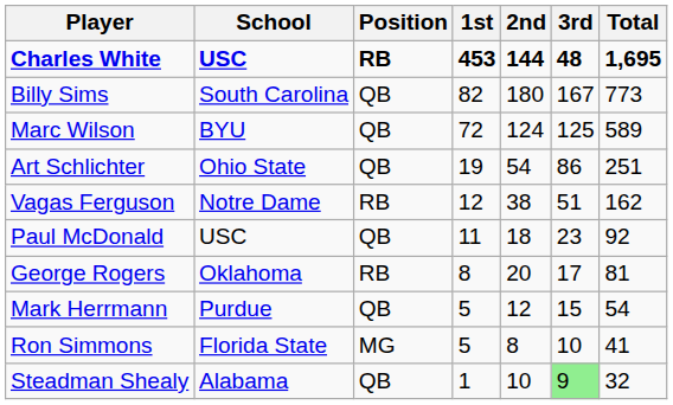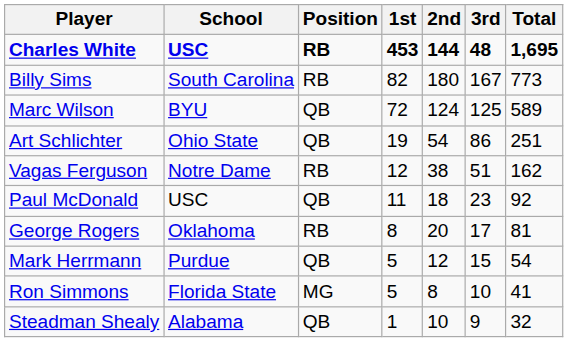 <table class="wikitable">
 <tr>
 <th>Player</th>
 <th>School</th>
 <th>Position</th>
 <th>1st</th>
 <th>2nd</th>
 <th>3rd</th>
 <th>Total</th>
 </tr>
 <tr>
 <td><strong><a href='#'>Charles White</a></strong></td>
 <td><strong><a href='#'>USC</a></strong></td>
 <td><strong>RB</strong></td>
 <td><strong>453</strong></td>
 <td><strong>144</strong></td>
 <td><strong>48</strong></td>
 <td><strong>1,695</strong></td>
 </tr>
 <tr>
 <td><a href='#'>Billy Sims</a></td>
 <td><a href='#'>South Carolina</a></td>
-<td>QB</td>
+<td>RB</td>
 <td>82</td>
 <td>180</td>
 <td>167</td>
 <td>773</td>
 </tr>
 <tr>
 <td><a href='#'>Marc Wilson</a></td>
 <td><a href='#'>BYU</a></td>
 <td>QB</td>
 <td>72</td>
 <td>124</td>
 <td>125</td>
 <td>589</td>
 </tr>
 <tr>
 <td><a href='#'>Art Schlichter</a></td>
 <td><a href='#'>Ohio State</a></td>
 <td>QB</td>
 <td>19</td>
 <td>54</td>
 <td>86</td>
 <td>251</td>
 </tr>
 <tr>
 <td><a href='#'>Vagas Ferguson</a></td>
 <td><a href='#'>Notre Dame</a></td>
 <td>RB</td>
 <td>12</td>
 <td>38</td>
 <td>51</td>
 <td>162</td>
 </tr>
 <tr>
 <td><a href='#'>Paul McDonald</a></td>
 <td>USC</td>
 <td>QB</td>
 <td>11</td>
 <td>18</td>
 <td>23</td>
 <td>92</td>
 </tr>
 <tr>
 <td><a href='#'>George Rogers</a></td>
 <td><a href='#'>Oklahoma</a></td>
 <td>RB</td>
 <td>8</td>
 <td>20</td>
 <td>17</td>
 <td>81</td>
 </tr>
 <tr>
 <td><a href='#'>Mark Herrmann</a></td>
 <td><a href='#'>Purdue</a></td>
 <td>QB</td>
 <td>5</td>
 <td>12</td>
 <td>15</td>
 <td>54</td>
 </tr>
 <tr>
 <td><a href='#'>Ron Simmons</a></td>
 <td><a href='#'>Florida State</a></td>
 <td>MG</td>
 <td>5</td>
 <td>8</td>
 <td>10</td>
 <td>41</td>
 </tr>
 <tr>
 <td><a href='#'>Steadman Shealy</a></td>
 <td><a href='#'>Alabama</a></td>
 <td>QB</td>
 <td>1</td>
 <td>10</td>
-<td style="background: lightgreen;">9</td>
+<td>9</td>
 <td>32</td>
 </tr>
 </table>
